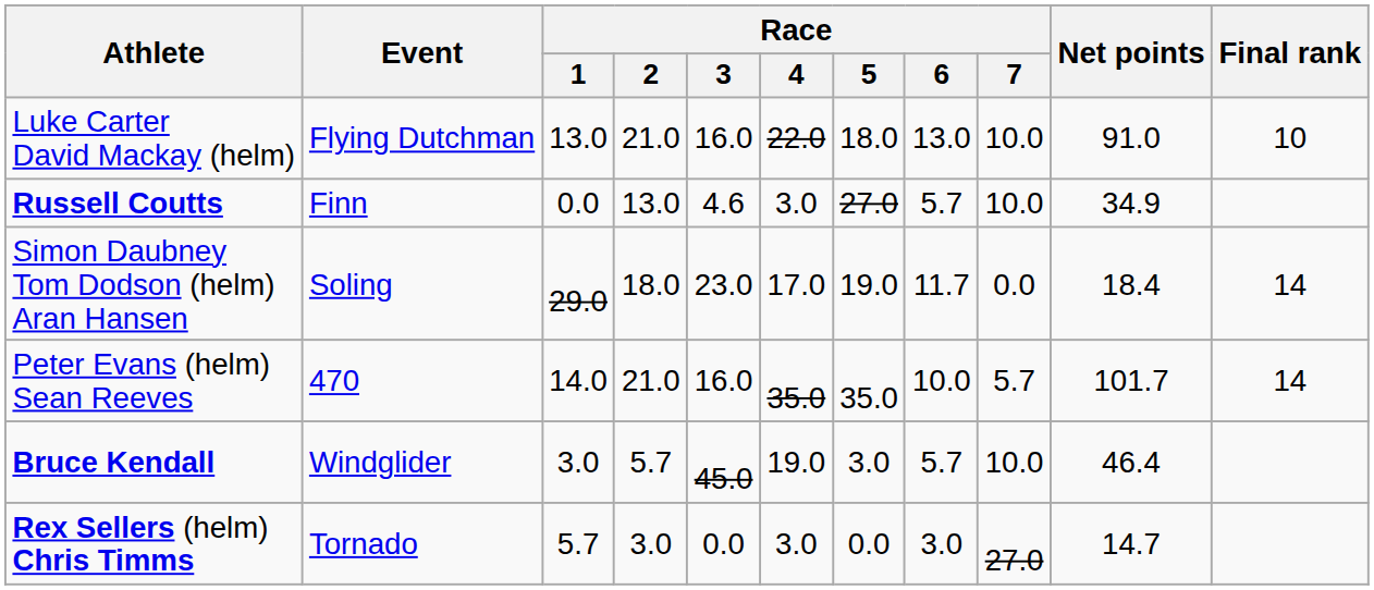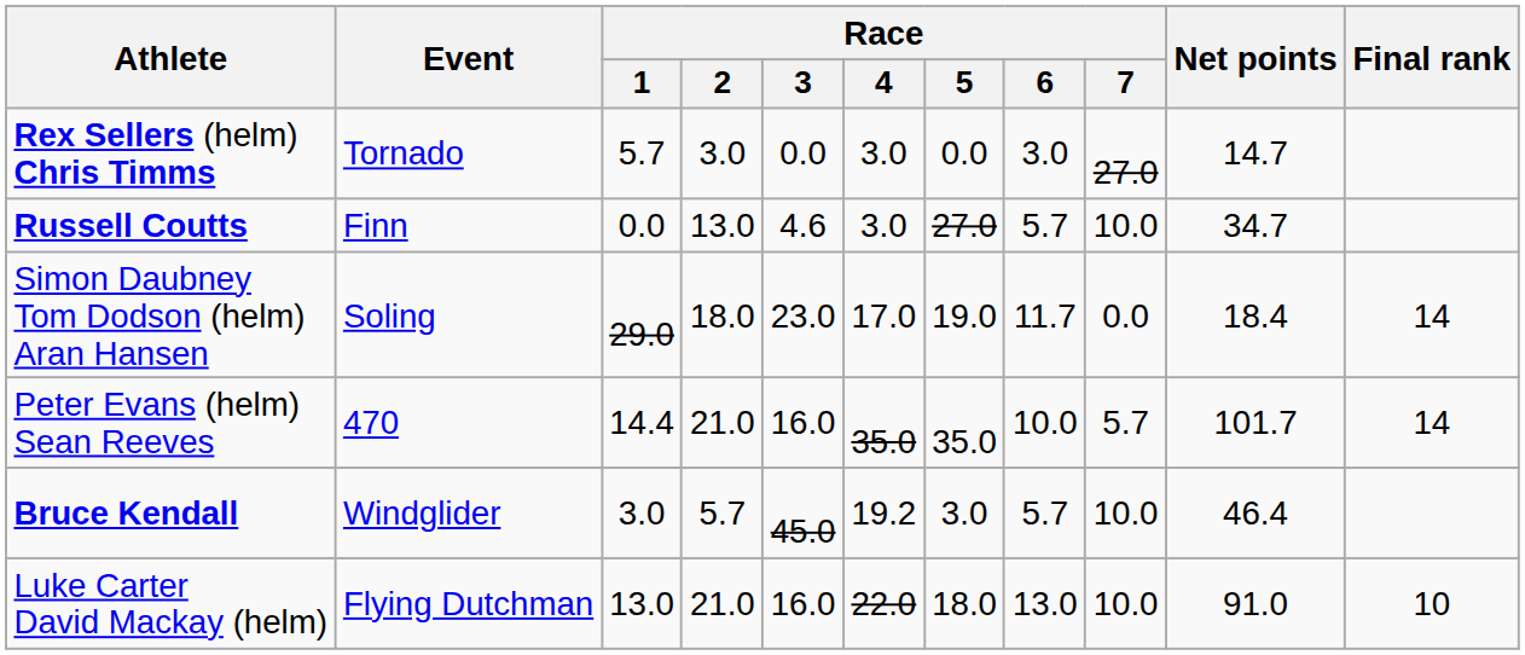 <table class="wikitable" style="font-size:90%">
 <tr>
 <th rowspan=2>Athlete</th>
 <th rowspan=2>Event</th>
 <th colspan=7>Race</th>
 <th rowspan=2>Net points</th>
 <th rowspan=2>Final rank</th>
 </tr>
 <tr style="font-size:95%">
 <th>1</th>
 <th>2</th>
 <th>3</th>
 <th>4</th>
 <th>5</th>
 <th>6</th>
 <th>7</th>
 </tr>
 <tr align=center>
-<td align=left><a href='#'>Luke Carter</a><br><a href='#'>David Mackay</a> (helm)</td>
-<td align=left><a href='#'>Flying Dutchman</a></td>
-<td>13.0</td>
-<td>21.0</td>
-<td>16.0</td>
-<td><s>22.0</s></td>
-<td>18.0</td>
-<td>13.0</td>
-<td>10.0</td>
-<td>91.0</td>
-<td>10</td>
+<td align=left><strong><a href='#'>Rex Sellers</a></strong> (helm)<br><strong><a href='#'>Chris Timms</a></strong></td>
+<td align=left><a href='#'>Tornado</a></td>
+<td>5.7</td>
+<td>3.0</td>
+<td>0.0</td>
+<td>3.0</td>
+<td>0.0</td>
+<td>3.0</td>
+<td><s><br>27.0</s></td>
+<td>14.7</td>
+<td></td>
 </tr>
 <tr align=center>
 <td align=left><strong><a href='#'>Russell Coutts</a></strong></td>
 <td align=left><a href='#'>Finn</a></td>
 <td>0.0</td>
 <td>13.0</td>
 <td>4.6</td>
 <td>3.0</td>
 <td><s>27.0</s></td>
 <td>5.7</td>
 <td>10.0</td>
-<td>34.9</td>
+<td>34.7</td>
 <td></td>
 </tr>
 <tr align=center>
 <td align=left><a href='#'>Simon Daubney</a><br><a href='#'>Tom Dodson</a> (helm)<br><a href='#'>Aran Hansen</a></td>
 <td align=left><a href='#'>Soling</a></td>
 <td><s><br>29.0</s></td>
 <td>18.0</td>
 <td>23.0</td>
 <td>17.0</td>
 <td>19.0</td>
 <td>11.7</td>
 <td>0.0</td>
 <td>18.4</td>
 <td>14</td>
 </tr>
 <tr align=center>
 <td align=left><a href='#'>Peter Evans</a> (helm)<br><a href='#'>Sean Reeves</a></td>
 <td align=left><a href='#'>470</a></td>
-<td>14.0</td>
+<td>14.4</td>
 <td>21.0</td>
 <td>16.0</td>
 <td><s><br>35.0</s></td>
 <td><br>35.0</td>
 <td>10.0</td>
 <td>5.7</td>
 <td>101.7</td>
 <td>14</td>
 </tr>
 <tr align=center>
 <td align=left><strong><a href='#'>Bruce Kendall</a></strong></td>
 <td align=left><a href='#'>Windglider</a></td>
 <td>3.0</td>
 <td>5.7</td>
 <td><s><br>45.0</s></td>
-<td>19.0</td>
+<td>19.2</td>
 <td>3.0</td>
 <td>5.7</td>
 <td>10.0</td>
 <td>46.4</td>
 <td></td>
 </tr>
 <tr align=center>
-<td align=left><strong><a href='#'>Rex Sellers</a></strong> (helm)<br><strong><a href='#'>Chris Timms</a></strong></td>
-<td align=left><a href='#'>Tornado</a></td>
-<td>5.7</td>
-<td>3.0</td>
-<td>0.0</td>
-<td>3.0</td>
-<td>0.0</td>
-<td>3.0</td>
-<td><s><br>27.0</s></td>
-<td>14.7</td>
-<td></td>
+<td align=left><a href='#'>Luke Carter</a><br><a href='#'>David Mackay</a> (helm)</td>
+<td align=left><a href='#'>Flying Dutchman</a></td>
+<td>13.0</td>
+<td>21.0</td>
+<td>16.0</td>
+<td><s>22.0</s></td>
+<td>18.0</td>
+<td>13.0</td>
+<td>10.0</td>
+<td>91.0</td>
+<td>10</td>
 </tr>
 </table>
